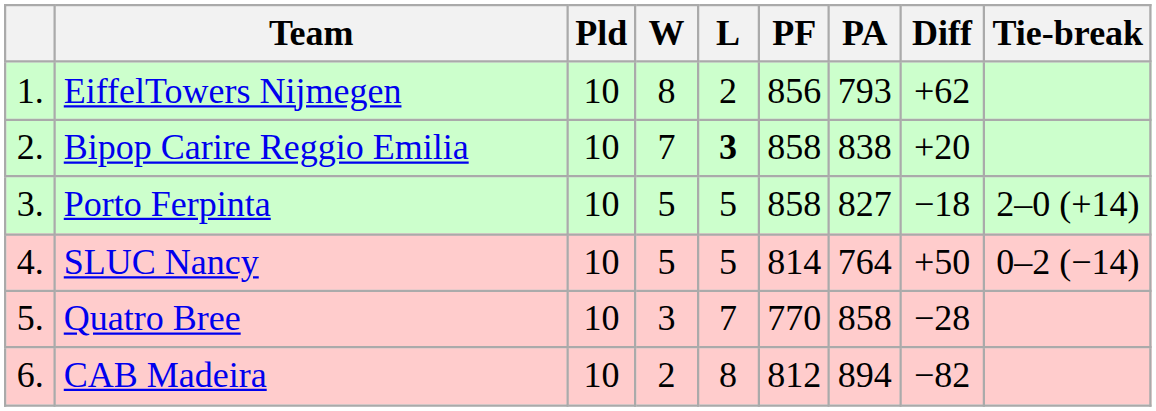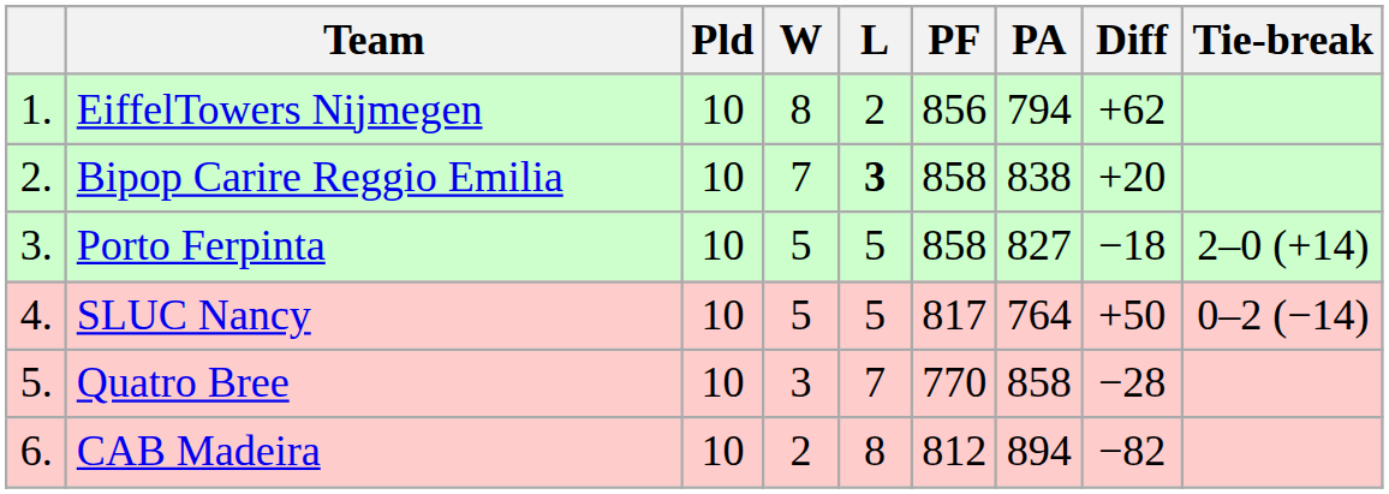 <table class="wikitable" style="text-align:center">
 <tr>
 <th width=15></th>
 <th width=220>Team</th>
 <th width=20>Pld</th>
 <th width=20>W</th>
 <th width=20>L</th>
 <th width=20>PF</th>
 <th width=20>PA</th>
 <th width=30>Diff</th>
 <th>Tie-break</th>
 </tr>
 <tr style="background: #ccffcc;">
 <td>1.</td>
 <td align=left> <a href='#'>EiffelTowers Nijmegen</a></td>
 <td>10</td>
 <td>8</td>
 <td>2</td>
 <td>856</td>
-<td>793</td>
+<td>794</td>
 <td>+62</td>
 <td></td>
 </tr>
 <tr style="background:#ccffcc;">
 <td>2.</td>
 <td align=left> <a href='#'>Bipop Carire Reggio Emilia</a></td>
 <td>10</td>
 <td>7</td>
 <td><strong>3</strong></td>
 <td>858</td>
 <td>838</td>
 <td>+20</td>
 <td></td>
 </tr>
 <tr style="background:#ccffcc;">
 <td>3.</td>
 <td align=left> <a href='#'>Porto Ferpinta</a></td>
 <td>10</td>
 <td>5</td>
 <td>5</td>
 <td>858</td>
 <td>827</td>
 <td>−18</td>
 <td>2–0 (+14)</td>
 </tr>
 <tr style="background:#ffcccc;">
 <td>4.</td>
 <td align=left> <a href='#'>SLUC Nancy</a></td>
 <td>10</td>
 <td>5</td>
 <td>5</td>
-<td>814</td>
+<td>817</td>
 <td>764</td>
 <td>+50</td>
 <td>0–2 (−14)</td>
 </tr>
 <tr style="background:#ffcccc;">
 <td>5.</td>
 <td align=left> <a href='#'>Quatro Bree</a></td>
 <td>10</td>
 <td>3</td>
 <td>7</td>
 <td>770</td>
 <td>858</td>
 <td>−28</td>
 <td></td>
 </tr>
 <tr style="background:#ffcccc;">
 <td>6.</td>
 <td align=left> <a href='#'>CAB Madeira</a></td>
 <td>10</td>
 <td>2</td>
 <td>8</td>
 <td>812</td>
 <td>894</td>
 <td>−82</td>
 <td></td>
 </tr>
 </table>
